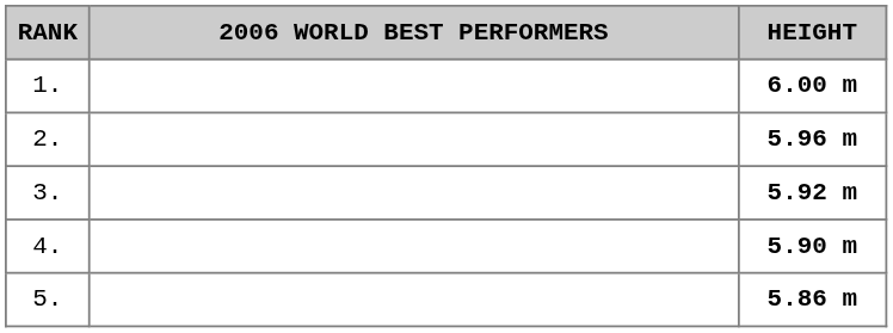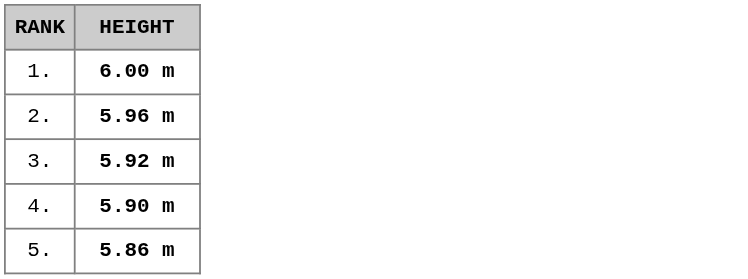 <table border="1" cellspacing="2" cellpadding="5" style="border-collapse: collapse; font-size: 90%;">
 <tr style="background:#ccc;">
 <th>RANK</th>
-<th style="text-align:center; width:25em;">2006 WORLD BEST PERFORMERS</th>
 <th style="text-align:center; width:5em;">HEIGHT</th>
 </tr>
 <tr>
 <td style="text-align:center;">1.</td>
-<td></td>
 <td style="text-align:center;"><strong>6.00 m</strong></td>
 </tr>
 <tr>
 <td style="text-align:center;">2.</td>
-<td></td>
 <td style="text-align:center;"><strong>5.96 m</strong></td>
 </tr>
 <tr>
 <td style="text-align:center;">3.</td>
-<td></td>
 <td style="text-align:center;"><strong>5.92 m</strong></td>
 </tr>
 <tr>
 <td style="text-align:center;">4.</td>
-<td></td>
 <td style="text-align:center;"><strong>5.90 m</strong></td>
 </tr>
 <tr>
 <td style="text-align:center;">5.</td>
-<td></td>
 <td style="text-align:center;"><strong>5.86 m</strong></td>
 </tr>
 </table>
